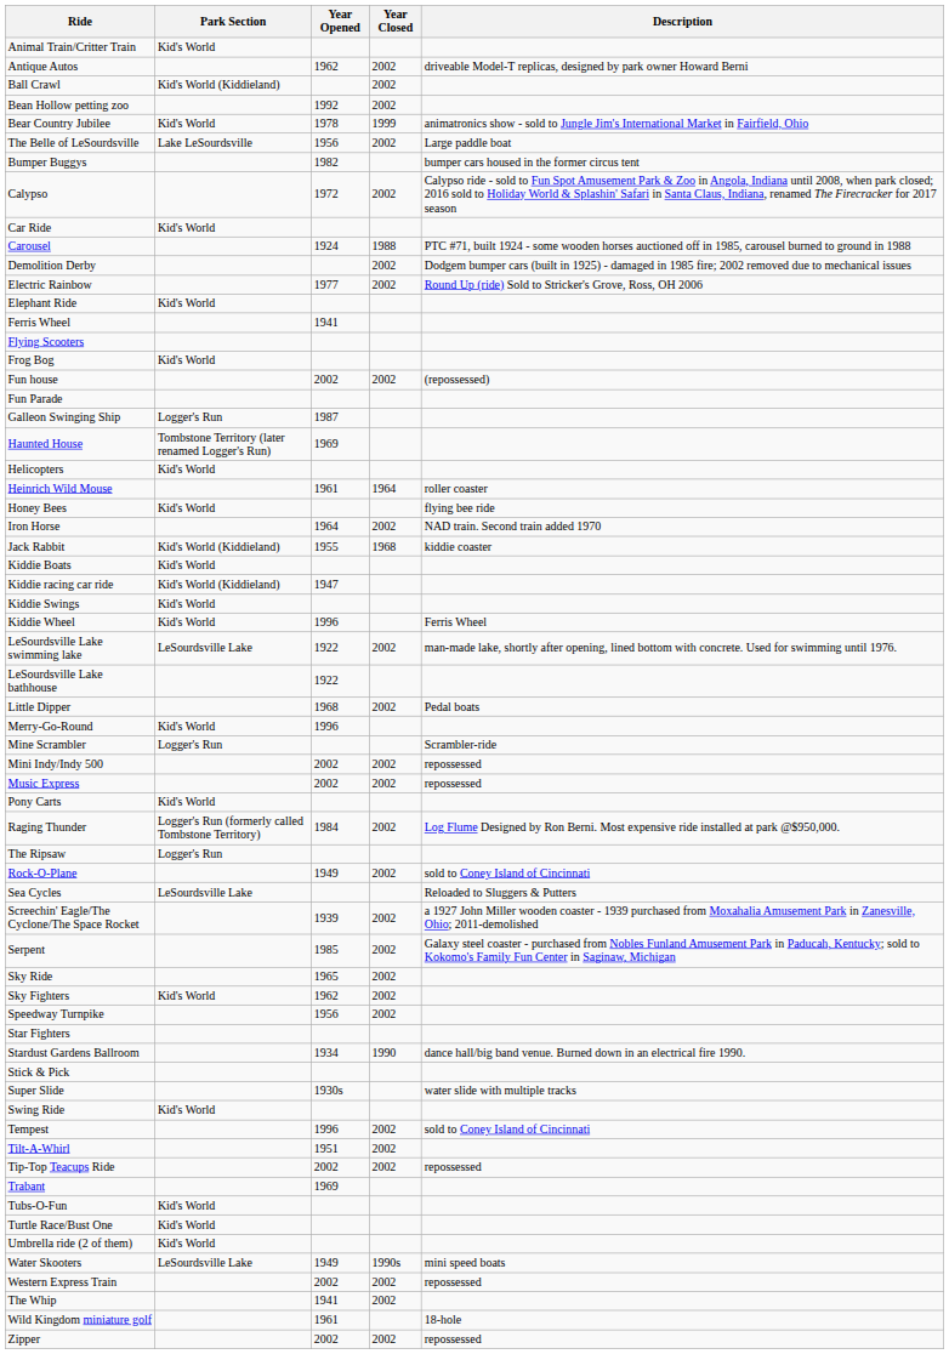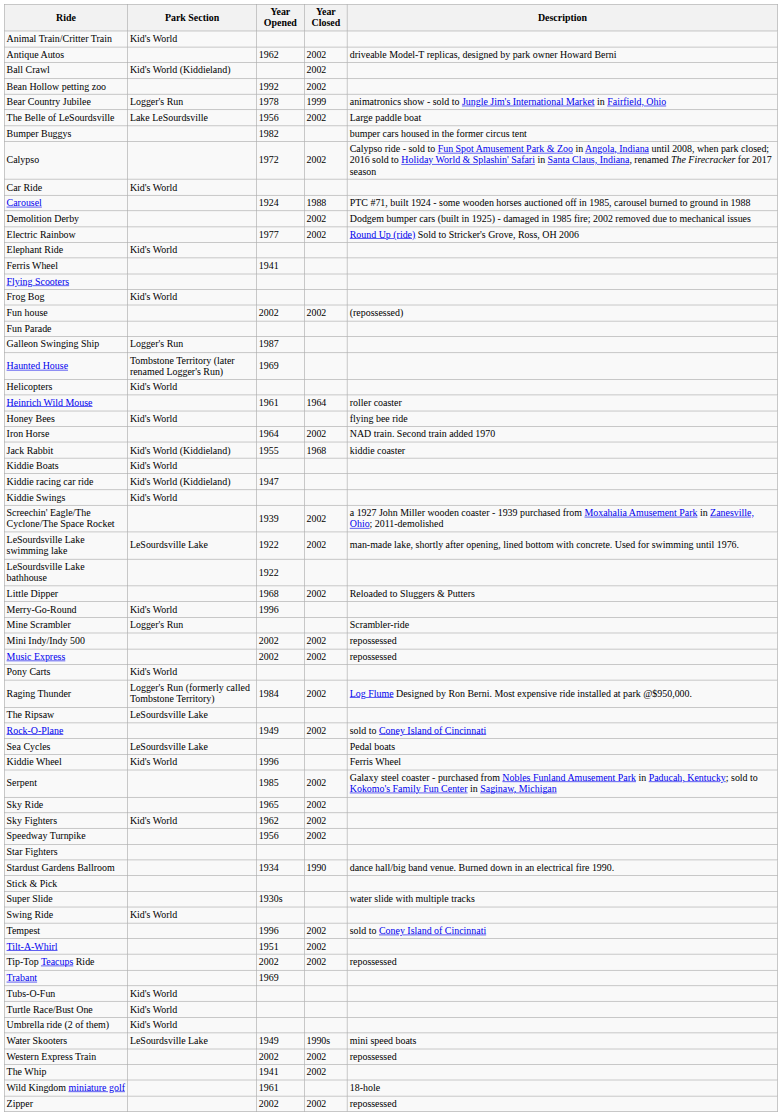 <table class="wikitable sortable">
 <tr>
 <th>Ride</th>
 <th>Park Section</th>
 <th>Year Opened</th>
 <th>Year Closed</th>
 <th class="unsortable">Description</th>
 </tr>
 <tr>
 <td>Animal Train/Critter Train</td>
 <td>Kid's World</td>
 <td></td>
 <td></td>
 <td></td>
 </tr>
 <tr>
 <td>Antique Autos</td>
 <td></td>
 <td>1962</td>
 <td>2002</td>
 <td>driveable Model-T replicas, designed by park owner Howard Berni</td>
 </tr>
 <tr>
 <td>Ball Crawl</td>
 <td>Kid's World (Kiddieland)</td>
 <td></td>
 <td>2002</td>
 <td></td>
 </tr>
 <tr>
 <td>Bean Hollow petting zoo</td>
 <td></td>
 <td>1992</td>
 <td>2002</td>
 <td></td>
 </tr>
 <tr>
 <td>Bear Country Jubilee</td>
-<td>Kid's World</td>
+<td>Logger's Run</td>
 <td>1978</td>
 <td>1999</td>
 <td>animatronics show - sold to <a href='#'>Jungle Jim's International Market</a> in <a href='#'>Fairfield, Ohio</a></td>
 </tr>
 <tr>
 <td>The Belle of LeSourdsville</td>
 <td>Lake LeSourdsville</td>
 <td>1956</td>
 <td>2002</td>
 <td>Large paddle boat</td>
 </tr>
 <tr>
 <td>Bumper Buggys</td>
 <td></td>
 <td>1982</td>
 <td></td>
 <td>bumper cars housed in the former circus tent</td>
 </tr>
 <tr>
 <td>Calypso</td>
 <td></td>
 <td>1972</td>
 <td>2002</td>
 <td>Calypso ride - sold to <a href='#'>Fun Spot Amusement Park & Zoo</a> in <a href='#'>Angola, Indiana</a> until 2008, when park closed; 2016 sold to <a href='#'>Holiday World & Splashin' Safari</a> in <a href='#'>Santa Claus, Indiana</a>, renamed <em>The Firecracker</em> for 2017 season</td>
 </tr>
 <tr>
 <td>Car Ride</td>
 <td>Kid's World</td>
 <td></td>
 <td></td>
 <td></td>
 </tr>
 <tr>
 <td><a href='#'>Carousel</a></td>
 <td></td>
 <td>1924</td>
 <td>1988</td>
 <td>PTC #71, built 1924 - some wooden horses auctioned off in 1985, carousel burned to ground in 1988</td>
 </tr>
 <tr>
 <td>Demolition Derby</td>
 <td></td>
 <td></td>
 <td>2002</td>
 <td>Dodgem bumper cars (built in 1925) - damaged in 1985 fire; 2002 removed due to mechanical issues</td>
 </tr>
 <tr>
 <td>Electric Rainbow</td>
 <td></td>
 <td>1977</td>
 <td>2002</td>
 <td><a href='#'>Round Up (ride)</a> Sold to Stricker's Grove, Ross, OH 2006</td>
 </tr>
 <tr>
 <td>Elephant Ride</td>
 <td>Kid's World</td>
 <td></td>
 <td></td>
 <td></td>
 </tr>
 <tr>
 <td>Ferris Wheel</td>
 <td></td>
 <td>1941</td>
 <td></td>
 <td></td>
 </tr>
 <tr>
 <td><a href='#'>Flying Scooters</a></td>
 <td></td>
 <td></td>
 <td></td>
 <td></td>
 </tr>
 <tr>
 <td>Frog Bog</td>
 <td>Kid's World</td>
 <td></td>
 <td></td>
 <td></td>
 </tr>
 <tr>
 <td>Fun house</td>
 <td></td>
 <td>2002</td>
 <td>2002</td>
 <td>(repossessed)</td>
 </tr>
 <tr>
 <td>Fun Parade</td>
 <td></td>
 <td></td>
 <td></td>
 <td></td>
 </tr>
 <tr>
 <td>Galleon Swinging Ship</td>
 <td>Logger's Run</td>
 <td>1987</td>
 <td></td>
 <td></td>
 </tr>
 <tr>
 <td><a href='#'>Haunted House</a></td>
 <td>Tombstone Territory (later renamed Logger's Run)</td>
 <td>1969</td>
 <td></td>
 <td></td>
 </tr>
 <tr>
 <td>Helicopters</td>
 <td>Kid's World</td>
 <td></td>
 <td></td>
 <td></td>
 </tr>
 <tr>
 <td><a href='#'>Heinrich Wild Mouse</a></td>
 <td></td>
 <td>1961</td>
 <td>1964</td>
 <td>roller coaster</td>
 </tr>
 <tr>
 <td>Honey Bees</td>
 <td>Kid's World</td>
 <td></td>
 <td></td>
 <td>flying bee ride</td>
 </tr>
 <tr>
 <td>Iron Horse</td>
 <td></td>
 <td>1964</td>
 <td>2002</td>
 <td>NAD train. Second train added 1970</td>
 </tr>
 <tr>
 <td>Jack Rabbit</td>
 <td>Kid's World (Kiddieland)</td>
 <td>1955</td>
 <td>1968</td>
 <td>kiddie coaster</td>
 </tr>
 <tr>
 <td>Kiddie Boats</td>
 <td>Kid's World</td>
 <td></td>
 <td></td>
 <td></td>
 </tr>
 <tr>
 <td>Kiddie racing car ride</td>
 <td>Kid's World (Kiddieland)</td>
 <td>1947</td>
 <td></td>
 <td></td>
 </tr>
 <tr>
 <td>Kiddie Swings</td>
 <td>Kid's World</td>
 <td></td>
 <td></td>
 <td></td>
 </tr>
 <tr>
-<td>Kiddie Wheel</td>
-<td>Kid's World</td>
-<td>1996</td>
+<td>Screechin' Eagle/The Cyclone/The Space Rocket</td>
 <td></td>
-<td>Ferris Wheel</td>
+<td>1939</td>
+<td>2002</td>
+<td>a 1927 John Miller wooden coaster - 1939 purchased from <a href='#'>Moxahalia Amusement Park</a> in <a href='#'>Zanesville, Ohio</a>; 2011-demolished</td>
 </tr>
 <tr>
 <td>LeSourdsville Lake swimming lake</td>
 <td>LeSourdsville Lake</td>
 <td>1922</td>
 <td>2002</td>
 <td>man-made lake, shortly after opening, lined bottom with concrete. Used for swimming until 1976.</td>
 </tr>
 <tr>
 <td>LeSourdsville Lake bathhouse</td>
 <td></td>
 <td>1922</td>
 <td></td>
 <td></td>
 </tr>
 <tr>
 <td>Little Dipper</td>
 <td></td>
 <td>1968</td>
 <td>2002</td>
-<td>Pedal boats</td>
+<td>Reloaded to Sluggers & Putters</td>
 </tr>
 <tr>
 <td>Merry-Go-Round</td>
 <td>Kid's World</td>
 <td>1996</td>
 <td></td>
 <td></td>
 </tr>
 <tr>
 <td>Mine Scrambler</td>
 <td>Logger's Run</td>
 <td></td>
 <td></td>
 <td>Scrambler-ride</td>
 </tr>
 <tr>
 <td>Mini Indy/Indy 500</td>
 <td></td>
 <td>2002</td>
 <td>2002</td>
 <td>repossessed</td>
 </tr>
 <tr>
 <td><a href='#'>Music Express</a></td>
 <td></td>
 <td>2002</td>
 <td>2002</td>
 <td>repossessed</td>
 </tr>
 <tr>
 <td>Pony Carts</td>
 <td>Kid's World</td>
 <td></td>
 <td></td>
 <td></td>
 </tr>
 <tr>
 <td>Raging Thunder</td>
 <td>Logger's Run (formerly called Tombstone Territory)</td>
 <td>1984</td>
 <td>2002</td>
 <td><a href='#'>Log Flume</a> Designed by Ron Berni. Most expensive ride installed at park @$950,000.</td>
 </tr>
 <tr>
 <td>The Ripsaw</td>
-<td>Logger's Run</td>
+<td>LeSourdsville Lake</td>
 <td></td>
 <td></td>
 <td></td>
 </tr>
 <tr>
 <td><a href='#'>Rock-O-Plane</a></td>
 <td></td>
 <td>1949</td>
 <td>2002</td>
 <td>sold to <a href='#'>Coney Island of Cincinnati</a></td>
 </tr>
 <tr>
 <td>Sea Cycles</td>
 <td>LeSourdsville Lake</td>
 <td></td>
 <td></td>
-<td>Reloaded to Sluggers & Putters</td>
+<td>Pedal boats</td>
 </tr>
 <tr>
-<td>Screechin' Eagle/The Cyclone/The Space Rocket</td>
+<td>Kiddie Wheel</td>
+<td>Kid's World</td>
+<td>1996</td>
 <td></td>
-<td>1939</td>
-<td>2002</td>
-<td>a 1927 John Miller wooden coaster - 1939 purchased from <a href='#'>Moxahalia Amusement Park</a> in <a href='#'>Zanesville, Ohio</a>; 2011-demolished</td>
+<td>Ferris Wheel</td>
 </tr>
 <tr>
 <td>Serpent</td>
 <td></td>
 <td>1985</td>
 <td>2002</td>
 <td>Galaxy steel coaster - purchased from <a href='#'>Nobles Funland Amusement Park</a> in <a href='#'>Paducah, Kentucky</a>; sold to <a href='#'>Kokomo's Family Fun Center</a> in <a href='#'>Saginaw, Michigan</a></td>
 </tr>
 <tr>
 <td>Sky Ride</td>
 <td></td>
 <td>1965</td>
 <td>2002</td>
 <td></td>
 </tr>
 <tr>
 <td>Sky Fighters</td>
 <td>Kid's World</td>
 <td>1962</td>
 <td>2002</td>
 <td></td>
 </tr>
 <tr>
 <td>Speedway Turnpike</td>
 <td></td>
 <td>1956</td>
 <td>2002</td>
 <td></td>
 </tr>
 <tr>
 <td>Star Fighters</td>
 <td></td>
 <td></td>
 <td></td>
 <td></td>
 </tr>
 <tr>
 <td>Stardust Gardens Ballroom</td>
 <td></td>
 <td>1934</td>
 <td>1990</td>
 <td>dance hall/big band venue. Burned down in an electrical fire 1990.</td>
 </tr>
 <tr>
 <td>Stick & Pick</td>
 <td></td>
 <td></td>
 <td></td>
 <td></td>
 </tr>
 <tr>
 <td>Super Slide</td>
 <td></td>
 <td>1930s</td>
 <td></td>
 <td>water slide with multiple tracks</td>
 </tr>
 <tr>
 <td>Swing Ride</td>
 <td>Kid's World</td>
 <td></td>
 <td></td>
 <td></td>
 </tr>
 <tr>
 <td>Tempest</td>
 <td></td>
 <td>1996</td>
 <td>2002</td>
 <td>sold to <a href='#'>Coney Island of Cincinnati</a></td>
 </tr>
 <tr>
 <td><a href='#'>Tilt-A-Whirl</a></td>
 <td></td>
 <td>1951</td>
 <td>2002</td>
 <td></td>
 </tr>
 <tr>
 <td>Tip-Top <a href='#'>Teacups</a> Ride</td>
 <td></td>
 <td>2002</td>
 <td>2002</td>
 <td>repossessed</td>
 </tr>
 <tr>
 <td><a href='#'>Trabant</a></td>
 <td></td>
 <td>1969</td>
 <td></td>
 <td></td>
 </tr>
 <tr>
 <td>Tubs-O-Fun</td>
 <td>Kid's World</td>
 <td></td>
 <td></td>
 <td></td>
 </tr>
 <tr>
 <td>Turtle Race/Bust One</td>
 <td>Kid's World</td>
 <td></td>
 <td></td>
 <td></td>
 </tr>
 <tr>
 <td>Umbrella ride (2 of them)</td>
 <td>Kid's World</td>
 <td></td>
 <td></td>
 <td></td>
 </tr>
 <tr>
 <td>Water Skooters</td>
 <td>LeSourdsville Lake</td>
 <td>1949</td>
 <td>1990s</td>
 <td>mini speed boats</td>
 </tr>
 <tr>
 <td>Western Express Train</td>
 <td></td>
 <td>2002</td>
 <td>2002</td>
 <td>repossessed</td>
 </tr>
 <tr>
 <td>The Whip</td>
 <td></td>
 <td>1941</td>
 <td>2002</td>
 <td></td>
 </tr>
 <tr>
 <td>Wild Kingdom <a href='#'>miniature golf</a></td>
 <td></td>
 <td>1961</td>
 <td></td>
 <td>18-hole</td>
 </tr>
 <tr>
 <td>Zipper</td>
 <td></td>
 <td>2002</td>
 <td>2002</td>
 <td>repossessed</td>
 </tr>
 </table>
